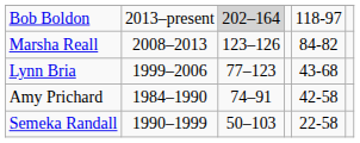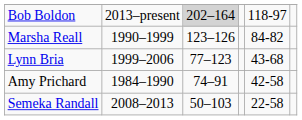 <table class="wikitable">
 <tr>
 </tr>
 <tr>
 <td><a href='#'>Bob Boldon</a></td>
 <td align=center>2013–present</td>
 <td align=center style="background: lightgrey;">202–164</td>
 <td align="center"></td>
 <td align="center">118-97</td>
 <td align="center"></td>
 </tr>
 <tr>
 <td><a href='#'>Marsha Reall</a></td>
-<td align=center>2008–2013</td>
+<td align=center>1990–1999</td>
 <td align=center>123–126</td>
 <td align="center"></td>
 <td align="center">84-82</td>
 <td align="center"></td>
 </tr>
 <tr>
 <td><a href='#'>Lynn Bria</a></td>
 <td align=center>1999–2006</td>
 <td align=center>77–123</td>
 <td align="center"></td>
 <td align="center">43-68</td>
 <td align="center"></td>
 </tr>
 <tr>
 <td>Amy Prichard</td>
 <td align=center>1984–1990</td>
 <td align=center>74–91</td>
 <td align="center"></td>
 <td align="center">42-58</td>
 <td align="center"></td>
 </tr>
 <tr>
 <td><a href='#'>Semeka Randall</a></td>
-<td align=center>1990–1999</td>
+<td align=center>2008–2013</td>
 <td align=center>50–103</td>
 <td align="center"></td>
 <td align="center">22-58</td>
 <td align="center"></td>
 </tr>
 </table>
